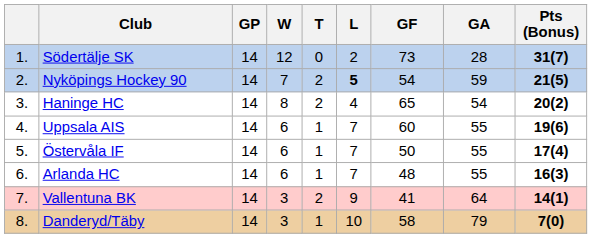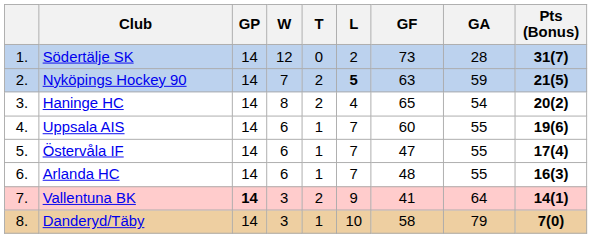 <table class="wikitable">
 <tr>
 <th width="30"></th>
 <th width="200">Club</th>
 <th width="30">GP</th>
 <th width="30">W</th>
 <th width="30">T</th>
 <th width="30">L</th>
 <th width="70">GF</th>
 <th width="70">GA</th>
 <th width="70">Pts (Bonus)</th>
 </tr>
 <tr bgcolor="#BCD2EE" align="center">
 <td>1.</td>
 <td align="left"><a href='#'>Södertälje SK</a></td>
 <td>14</td>
 <td>12</td>
 <td>0</td>
 <td>2</td>
 <td>73</td>
 <td>28</td>
 <td><strong>31(7)</strong></td>
 </tr>
 <tr bgcolor="#BCD2EE" align="center">
 <td>2.</td>
 <td align="left"><a href='#'>Nyköpings Hockey 90</a></td>
 <td>14</td>
 <td>7</td>
 <td>2</td>
 <td><strong>5</strong></td>
-<td>54</td>
+<td>63</td>
 <td>59</td>
 <td><strong>21(5)</strong></td>
 </tr>
 <tr bgcolor="#FFFFFF" align="center">
 <td>3.</td>
 <td align="left"><a href='#'>Haninge HC</a></td>
 <td>14</td>
 <td>8</td>
 <td>2</td>
 <td>4</td>
 <td>65</td>
 <td>54</td>
 <td><strong>20(2)</strong></td>
 </tr>
 <tr bgcolor="#FFFFFF" align="center">
 <td>4.</td>
 <td align="left"><a href='#'>Uppsala AIS</a></td>
 <td>14</td>
 <td>6</td>
 <td>1</td>
 <td>7</td>
 <td>60</td>
 <td>55</td>
 <td><strong>19(6)</strong></td>
 </tr>
 <tr bgcolor="#FFFFFF" align="center">
 <td>5.</td>
 <td align="left"><a href='#'>Östervåla IF</a></td>
 <td>14</td>
 <td>6</td>
 <td>1</td>
 <td>7</td>
-<td>50</td>
+<td>47</td>
 <td>55</td>
 <td><strong>17(4)</strong></td>
 </tr>
 <tr bgcolor="#FFFFFF" align="center">
 <td>6.</td>
 <td align="left"><a href='#'>Arlanda HC</a></td>
 <td>14</td>
 <td>6</td>
 <td>1</td>
 <td>7</td>
 <td>48</td>
 <td>55</td>
 <td><strong>16(3)</strong></td>
 </tr>
 <tr bgcolor="#FFCCCC" align="center">
 <td>7.</td>
 <td align="left"><a href='#'>Vallentuna BK</a></td>
-<td>14</td>
+<td><strong>14</strong></td>
 <td>3</td>
 <td>2</td>
 <td>9</td>
 <td>41</td>
 <td>64</td>
 <td><strong>14(1)</strong></td>
 </tr>
 <tr bgcolor="#EECFA1" align="center">
 <td>8.</td>
 <td align="left"><a href='#'>Danderyd/Täby</a></td>
 <td>14</td>
 <td>3</td>
 <td>1</td>
 <td>10</td>
 <td>58</td>
 <td>79</td>
 <td><strong>7(0)</strong></td>
 </tr>
 </table>
